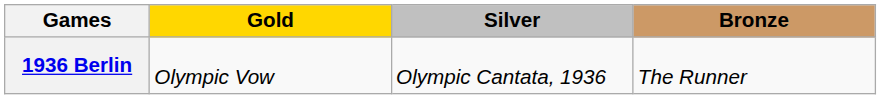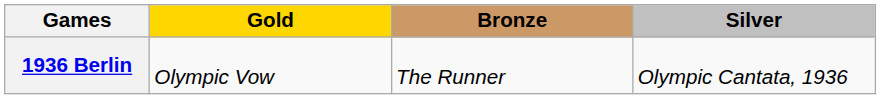 <table class="wikitable plainrowheaders">
 <tr>
 <th scope="col" style="width:105px;">Games</th>
 <th scope="col" style="background-color:gold; width:180px;">Gold</th>
+<th scope="col" style="background-color:#cc9966; width:180px;">Bronze</th>
 <th scope="col" style="background-color:silver; width:180px;">Silver</th>
-<th scope="col" style="background-color:#cc9966; width:180px;">Bronze</th>
 </tr>
 <tr>
 <th scope="row"><a href='#'>1936 Berlin</a></th>
 <td><br><em>Olympic Vow</em></td>
+<td><br><em>The Runner</em></td>
 <td><br><em>Olympic Cantata, 1936</em></td>
-<td><br><em>The Runner</em></td>
 </tr>
 </table>
